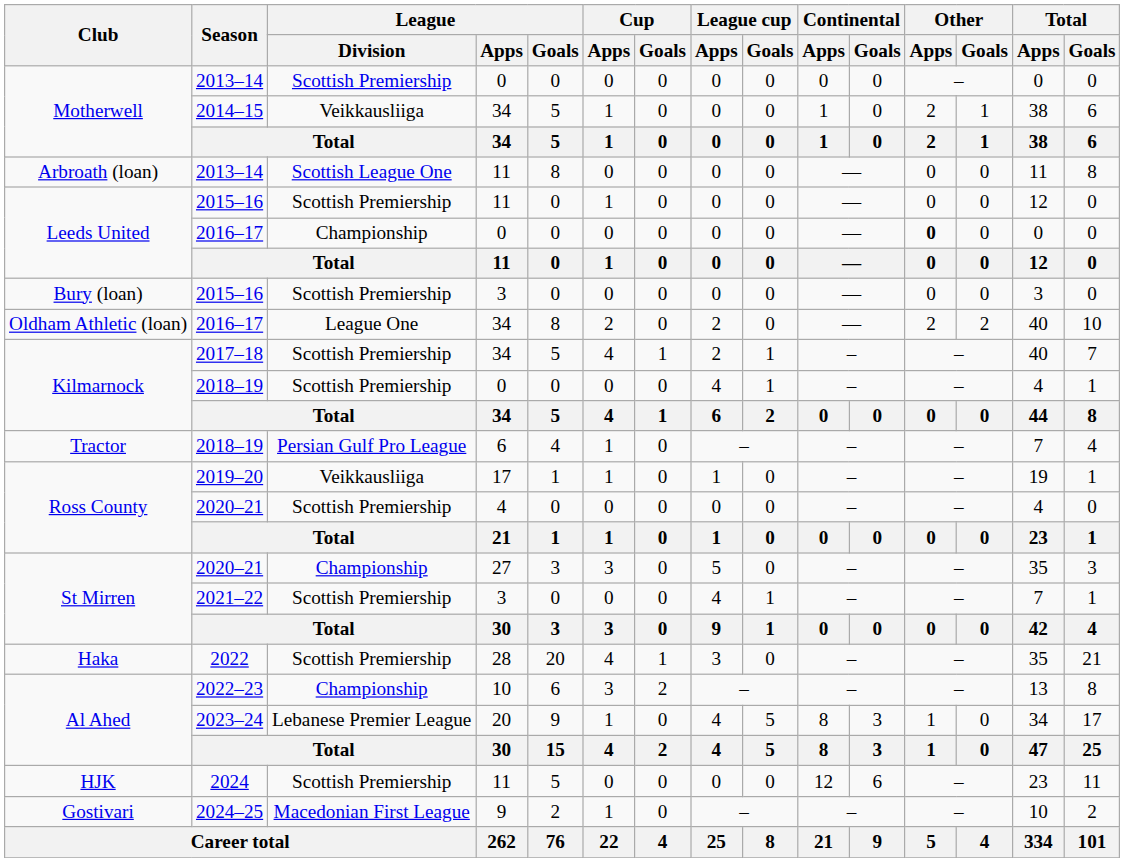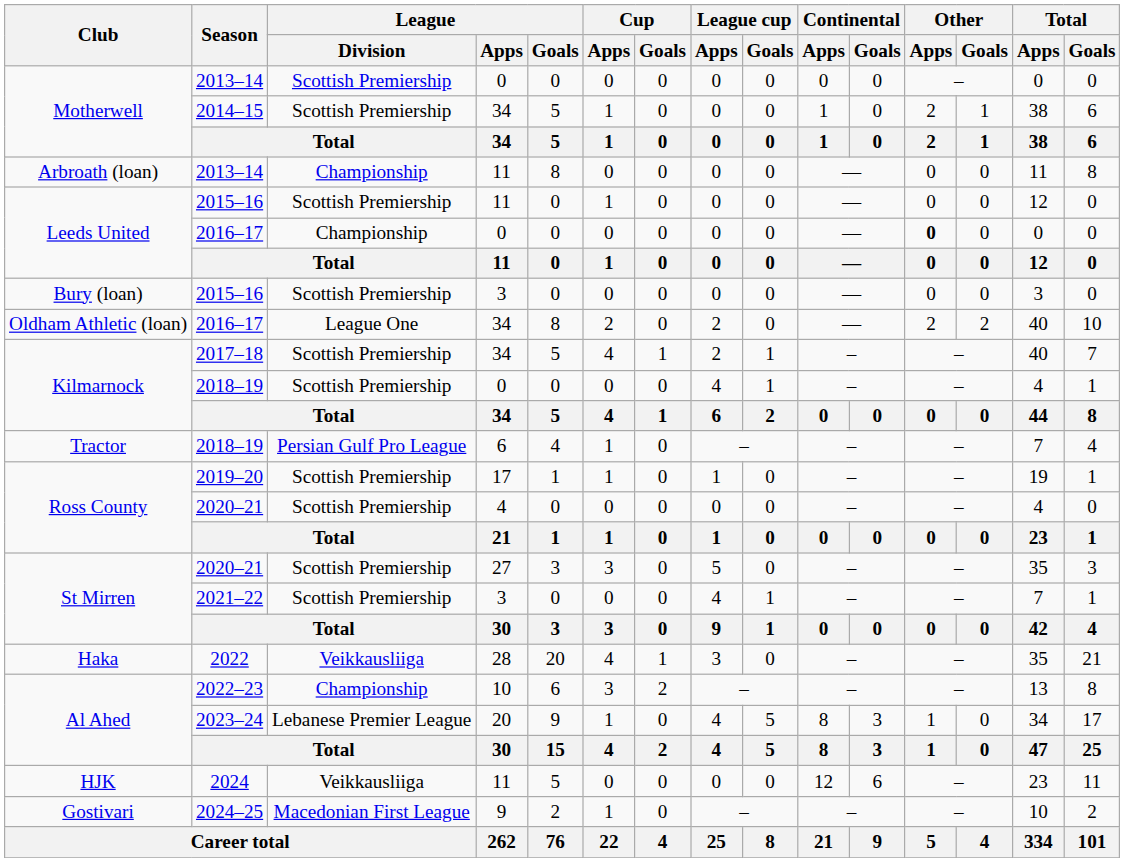 <table class="wikitable" style="text-align: center">
 <tr>
 <th rowspan="2">Club</th>
 <th rowspan="2">Season</th>
 <th colspan="3">League</th>
 <th colspan="2">Cup</th>
 <th colspan="2">League cup</th>
 <th colspan="2">Continental</th>
 <th colspan="2">Other</th>
 <th colspan="2">Total</th>
 </tr>
 <tr>
 <th>Division</th>
 <th>Apps</th>
 <th>Goals</th>
 <th>Apps</th>
 <th>Goals</th>
 <th>Apps</th>
 <th>Goals</th>
 <th>Apps</th>
 <th>Goals</th>
 <th>Apps</th>
 <th>Goals</th>
 <th>Apps</th>
 <th>Goals</th>
 </tr>
 <tr>
 <td rowspan="3"><a href='#'>Motherwell</a></td>
 <td><a href='#'>2013–14</a></td>
 <td><a href='#'>Scottish Premiership</a></td>
 <td>0</td>
 <td>0</td>
 <td>0</td>
 <td>0</td>
 <td>0</td>
 <td>0</td>
 <td>0</td>
 <td>0</td>
 <td colspan="2">–</td>
 <td>0</td>
 <td>0</td>
 </tr>
 <tr>
 <td><a href='#'>2014–15</a></td>
-<td>Veikkausliiga</td>
+<td>Scottish Premiership</td>
 <td>34</td>
 <td>5</td>
 <td>1</td>
 <td>0</td>
 <td>0</td>
 <td>0</td>
 <td>1</td>
 <td>0</td>
 <td>2</td>
 <td>1</td>
 <td>38</td>
 <td>6</td>
 </tr>
 <tr>
 <th colspan="2">Total</th>
 <th>34</th>
 <th>5</th>
 <th>1</th>
 <th>0</th>
 <th>0</th>
 <th>0</th>
 <th>1</th>
 <th>0</th>
 <th>2</th>
 <th>1</th>
 <th>38</th>
 <th>6</th>
 </tr>
 <tr>
 <td><a href='#'>Arbroath</a> (loan)</td>
 <td><a href='#'>2013–14</a></td>
-<td><a href='#'>Scottish League One</a></td>
+<td><a href='#'>Championship</a></td>
 <td>11</td>
 <td>8</td>
 <td>0</td>
 <td>0</td>
 <td>0</td>
 <td>0</td>
 <td colspan="2">—</td>
 <td>0</td>
 <td>0</td>
 <td>11</td>
 <td>8</td>
 </tr>
 <tr>
 <td rowspan="3"><a href='#'>Leeds United</a></td>
 <td><a href='#'>2015–16</a></td>
 <td>Scottish Premiership</td>
 <td>11</td>
 <td>0</td>
 <td>1</td>
 <td>0</td>
 <td>0</td>
 <td>0</td>
 <td colspan="2">—</td>
 <td>0</td>
 <td>0</td>
 <td>12</td>
 <td>0</td>
 </tr>
 <tr>
 <td><a href='#'>2016–17</a></td>
 <td>Championship</td>
 <td>0</td>
 <td>0</td>
 <td>0</td>
 <td>0</td>
 <td>0</td>
 <td>0</td>
 <td colspan="2">—</td>
 <td><strong>0</strong></td>
 <td>0</td>
 <td>0</td>
 <td>0</td>
 </tr>
 <tr>
 <th colspan="2">Total</th>
 <th>11</th>
 <th>0</th>
 <th>1</th>
 <th>0</th>
 <th>0</th>
 <th>0</th>
 <th colspan="2">—</th>
 <th>0</th>
 <th>0</th>
 <th>12</th>
 <th>0</th>
 </tr>
 <tr>
 <td><a href='#'>Bury</a> (loan)</td>
 <td><a href='#'>2015–16</a></td>
 <td>Scottish Premiership</td>
 <td>3</td>
 <td>0</td>
 <td>0</td>
 <td>0</td>
 <td>0</td>
 <td>0</td>
 <td colspan="2">—</td>
 <td>0</td>
 <td>0</td>
 <td>3</td>
 <td>0</td>
 </tr>
 <tr>
 <td><a href='#'>Oldham Athletic</a> (loan)</td>
 <td><a href='#'>2016–17</a></td>
 <td>League One</td>
 <td>34</td>
 <td>8</td>
 <td>2</td>
 <td>0</td>
 <td>2</td>
 <td>0</td>
 <td colspan="2">—</td>
 <td>2</td>
 <td>2</td>
 <td>40</td>
 <td>10</td>
 </tr>
 <tr>
 <td rowspan=3><a href='#'>Kilmarnock</a></td>
 <td><a href='#'>2017–18</a></td>
 <td>Scottish Premiership</td>
 <td>34</td>
 <td>5</td>
 <td>4</td>
 <td>1</td>
 <td>2</td>
 <td>1</td>
 <td colspan="2">–</td>
 <td colspan="2">–</td>
 <td>40</td>
 <td>7</td>
 </tr>
 <tr>
 <td><a href='#'>2018–19</a></td>
 <td>Scottish Premiership</td>
 <td>0</td>
 <td>0</td>
 <td>0</td>
 <td>0</td>
 <td>4</td>
 <td>1</td>
 <td colspan="2">–</td>
 <td colspan="2">–</td>
 <td>4</td>
 <td>1</td>
 </tr>
 <tr>
 <th colspan="2">Total</th>
 <th>34</th>
 <th>5</th>
 <th>4</th>
 <th>1</th>
 <th>6</th>
 <th>2</th>
 <th>0</th>
 <th>0</th>
 <th>0</th>
 <th>0</th>
 <th>44</th>
 <th>8</th>
 </tr>
 <tr>
 <td><a href='#'>Tractor</a></td>
 <td><a href='#'>2018–19</a></td>
 <td><a href='#'>Persian Gulf Pro League</a></td>
 <td>6</td>
 <td>4</td>
 <td>1</td>
 <td>0</td>
 <td colspan="2">–</td>
 <td colspan="2">–</td>
 <td colspan="2">–</td>
 <td>7</td>
 <td>4</td>
 </tr>
 <tr>
 <td rowspan=3><a href='#'>Ross County</a></td>
 <td><a href='#'>2019–20</a></td>
-<td>Veikkausliiga</td>
+<td>Scottish Premiership</td>
 <td>17</td>
 <td>1</td>
 <td>1</td>
 <td>0</td>
 <td>1</td>
 <td>0</td>
 <td colspan="2">–</td>
 <td colspan="2">–</td>
 <td>19</td>
 <td>1</td>
 </tr>
 <tr>
 <td><a href='#'>2020–21</a></td>
 <td>Scottish Premiership</td>
 <td>4</td>
 <td>0</td>
 <td>0</td>
 <td>0</td>
 <td>0</td>
 <td>0</td>
 <td colspan="2">–</td>
 <td colspan="2">–</td>
 <td>4</td>
 <td>0</td>
 </tr>
 <tr>
 <th colspan="2">Total</th>
 <th>21</th>
 <th>1</th>
 <th>1</th>
 <th>0</th>
 <th>1</th>
 <th>0</th>
 <th>0</th>
 <th>0</th>
 <th>0</th>
 <th>0</th>
 <th>23</th>
 <th>1</th>
 </tr>
 <tr>
 <td rowspan=3><a href='#'>St Mirren</a></td>
 <td><a href='#'>2020–21</a></td>
-<td><a href='#'>Championship</a></td>
+<td>Scottish Premiership</td>
 <td>27</td>
 <td>3</td>
 <td>3</td>
 <td>0</td>
 <td>5</td>
 <td>0</td>
 <td colspan="2">–</td>
 <td colspan="2">–</td>
 <td>35</td>
 <td>3</td>
 </tr>
 <tr>
 <td><a href='#'>2021–22</a></td>
 <td>Scottish Premiership</td>
 <td>3</td>
 <td>0</td>
 <td>0</td>
 <td>0</td>
 <td>4</td>
 <td>1</td>
 <td colspan="2">–</td>
 <td colspan="2">–</td>
 <td>7</td>
 <td>1</td>
 </tr>
 <tr>
 <th colspan="2">Total</th>
 <th>30</th>
 <th>3</th>
 <th>3</th>
 <th>0</th>
 <th>9</th>
 <th>1</th>
 <th>0</th>
 <th>0</th>
 <th>0</th>
 <th>0</th>
 <th>42</th>
 <th>4</th>
 </tr>
 <tr>
 <td><a href='#'>Haka</a></td>
 <td><a href='#'>2022</a></td>
-<td>Scottish Premiership</td>
+<td><a href='#'>Veikkausliiga</a></td>
 <td>28</td>
 <td>20</td>
 <td>4</td>
 <td>1</td>
 <td>3</td>
 <td>0</td>
 <td colspan="2">–</td>
 <td colspan="2">–</td>
 <td>35</td>
 <td>21</td>
 </tr>
 <tr>
 <td rowspan=3><a href='#'>Al Ahed</a></td>
 <td><a href='#'>2022–23</a></td>
 <td><a href='#'>Championship</a></td>
 <td>10</td>
 <td>6</td>
 <td>3</td>
 <td>2</td>
 <td colspan="2">–</td>
 <td colspan="2">–</td>
 <td colspan="2">–</td>
 <td>13</td>
 <td>8</td>
 </tr>
 <tr>
 <td><a href='#'>2023–24</a></td>
 <td>Lebanese Premier League</td>
 <td>20</td>
 <td>9</td>
 <td>1</td>
 <td>0</td>
 <td>4</td>
 <td>5</td>
 <td>8</td>
 <td>3</td>
 <td>1</td>
 <td>0</td>
 <td>34</td>
 <td>17</td>
 </tr>
 <tr>
 <th colspan="2">Total</th>
 <th>30</th>
 <th>15</th>
 <th>4</th>
 <th>2</th>
 <th>4</th>
 <th>5</th>
 <th>8</th>
 <th>3</th>
 <th>1</th>
 <th>0</th>
 <th>47</th>
 <th>25</th>
 </tr>
 <tr>
 <td><a href='#'>HJK</a></td>
 <td><a href='#'>2024</a></td>
-<td>Scottish Premiership</td>
+<td>Veikkausliiga</td>
 <td>11</td>
 <td>5</td>
 <td>0</td>
 <td>0</td>
 <td>0</td>
 <td>0</td>
 <td>12</td>
 <td>6</td>
 <td colspan=2>–</td>
 <td>23</td>
 <td>11</td>
 </tr>
 <tr>
 <td><a href='#'>Gostivari</a></td>
 <td><a href='#'>2024–25</a></td>
 <td><a href='#'>Macedonian First League</a></td>
 <td>9</td>
 <td>2</td>
 <td>1</td>
 <td>0</td>
 <td colspan=2>–</td>
 <td colspan=2>–</td>
 <td colspan=2>–</td>
 <td>10</td>
 <td>2</td>
 </tr>
 <tr>
 <th colspan="3">Career total</th>
 <th>262</th>
 <th>76</th>
 <th>22</th>
 <th>4</th>
 <th>25</th>
 <th>8</th>
 <th>21</th>
 <th>9</th>
 <th>5</th>
 <th>4</th>
 <th>334</th>
 <th>101</th>
 </tr>
 </table>
